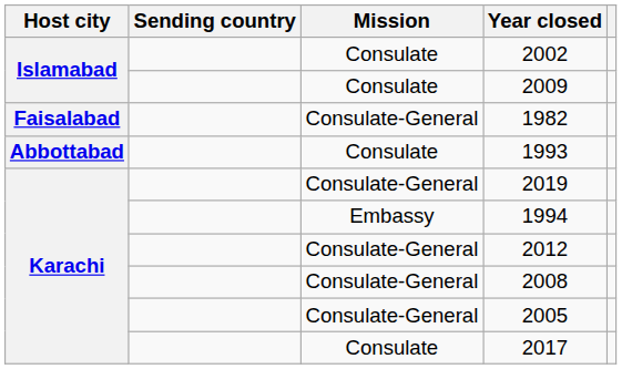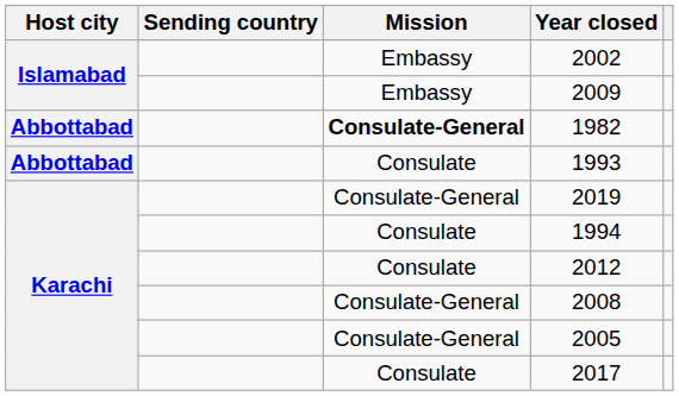 <table class="wikitable plainrowheaders">
 <tr>
 <th scope="col">Host city</th>
 <th scope="col">Sending country</th>
 <th scope="col">Mission</th>
 <th scope="col">Year closed</th>
 <th scope="col"></th>
 </tr>
 <tr>
 <th rowspan="2"><a href='#'>Islamabad</a></th>
 <td></td>
-<td style="text-align:center;">Consulate</td>
+<td style="text-align:center;">Embassy</td>
 <td style="text-align:center;">2002</td>
 <td style="text-align:center;"></td>
 </tr>
 <tr>
 <td></td>
-<td style="text-align:center;">Consulate</td>
+<td style="text-align:center;">Embassy</td>
 <td style="text-align:center;">2009</td>
 <td style="text-align:center;"></td>
 </tr>
 <tr>
-<th><a href='#'>Faisalabad</a></th>
+<th><a href='#'>Abbottabad</a></th>
 <td></td>
-<td style="text-align:center;">Consulate-General</td>
+<td style="text-align:center;"><strong>Consulate-General</strong></td>
 <td style="text-align:center;">1982</td>
 <td style="text-align:center;"></td>
 </tr>
 <tr>
 <th><a href='#'>Abbottabad</a></th>
 <td></td>
 <td style="text-align:center;">Consulate</td>
 <td style="text-align:center;">1993</td>
 <td style="text-align:center;"></td>
 </tr>
 <tr>
 <th rowspan="6"><a href='#'>Karachi</a></th>
 <td></td>
 <td style="text-align:center;">Consulate-General</td>
 <td style="text-align:center;">2019</td>
 <td style="text-align:center;"></td>
 </tr>
 <tr>
 <td></td>
-<td style="text-align:center;">Embassy</td>
+<td style="text-align:center;">Consulate</td>
 <td style="text-align:center;">1994</td>
 <td style="text-align:center;"></td>
 </tr>
 <tr>
 <td></td>
-<td style="text-align:center;">Consulate-General</td>
+<td style="text-align:center;">Consulate</td>
 <td style="text-align:center;">2012</td>
 <td style="text-align:center;"></td>
 </tr>
 <tr>
 <td></td>
 <td style="text-align:center;">Consulate-General</td>
 <td style="text-align:center;">2008</td>
 <td style="text-align:center;"></td>
 </tr>
 <tr>
 <td></td>
 <td style="text-align:center;">Consulate-General</td>
 <td style="text-align:center;">2005</td>
 <td style="text-align:center;"></td>
 </tr>
 <tr>
 <td></td>
 <td style="text-align:center;">Consulate</td>
 <td style="text-align:center;">2017</td>
 <td style="text-align:center;"></td>
 </tr>
 </table>
